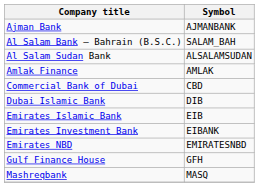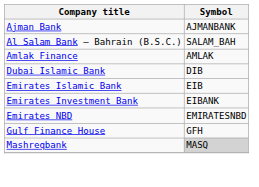 <table class="wikitable">
 <tr>
 <th>Company title</th>
 <th>Symbol</th>
 </tr>
 <tr>
 <td><a href='#'>Ajman Bank</a></td>
 <td>AJMANBANK</td>
 </tr>
 <tr>
 <td><a href='#'>Al Salam Bank</a> – Bahrain (B.S.C.)</td>
 <td>SALAM_BAH</td>
 </tr>
 <tr>
-<td><a href='#'>Al Salam Sudan</a> Bank</td>
-<td>ALSALAMSUDAN</td>
-</tr>
-<tr>
 <td><a href='#'>Amlak Finance</a></td>
 <td>AMLAK</td>
-</tr>
-<tr>
-<td><a href='#'>Commercial Bank of Dubai</a></td>
-<td>CBD</td>
 </tr>
 <tr>
 <td><a href='#'>Dubai Islamic Bank</a></td>
 <td>DIB</td>
 </tr>
 <tr>
 <td><a href='#'>Emirates Islamic Bank</a></td>
 <td>EIB</td>
 </tr>
 <tr>
 <td><a href='#'>Emirates Investment Bank</a></td>
 <td>EIBANK</td>
 </tr>
 <tr>
 <td><a href='#'>Emirates NBD</a></td>
 <td>EMIRATESNBD</td>
 </tr>
 <tr>
 <td><a href='#'>Gulf Finance House</a></td>
 <td>GFH</td>
 </tr>
 <tr>
 <td><a href='#'>Mashreqbank</a></td>
-<td>MASQ</td>
+<td style="background: lightgrey;">MASQ</td>
 </tr>
 <tr>
 </tr>
 </table>
